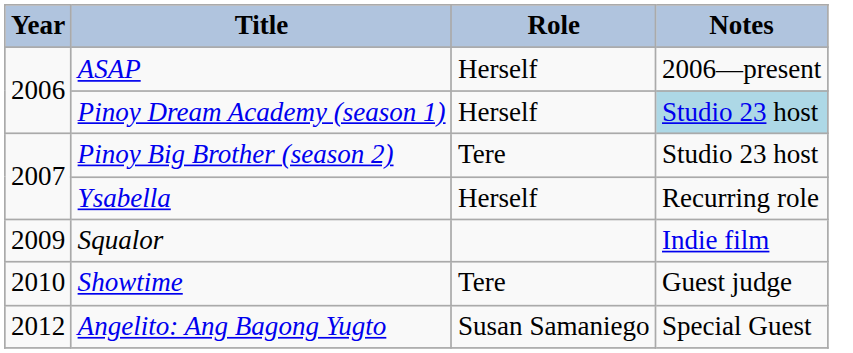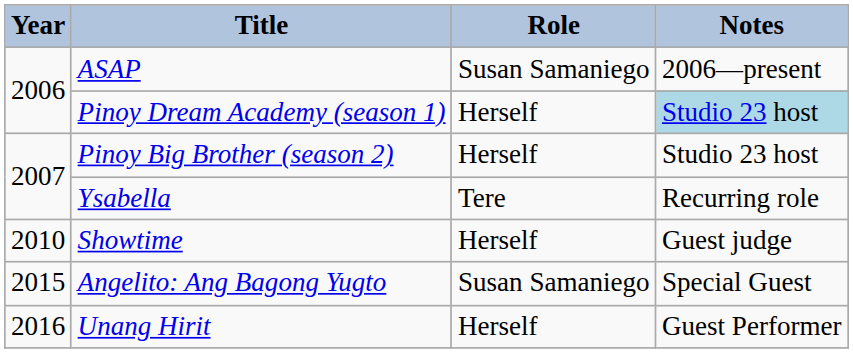 <table class="wikitable">
 <tr>
 <th style="background:#B0C4DE;">Year</th>
 <th style="background:#B0C4DE;">Title</th>
 <th style="background:#B0C4DE;">Role</th>
 <th style="background:#B0C4DE;">Notes</th>
 </tr>
 <tr>
 <td rowspan="2">2006</td>
 <td><em><a href='#'>ASAP</a></em></td>
-<td>Herself</td>
+<td>Susan Samaniego</td>
 <td>2006—present</td>
 </tr>
 <tr>
 <td><em><a href='#'>Pinoy Dream Academy (season 1)</a></em></td>
 <td>Herself</td>
 <td style="background: lightblue;"><a href='#'>Studio 23</a> host</td>
 </tr>
 <tr>
 <td rowspan="2">2007</td>
 <td><em><a href='#'>Pinoy Big Brother (season 2)</a></em></td>
-<td>Tere</td>
+<td>Herself</td>
 <td>Studio 23 host</td>
 </tr>
 <tr>
 <td><em><a href='#'>Ysabella</a></em></td>
-<td>Herself</td>
+<td>Tere</td>
 <td>Recurring role</td>
-</tr>
-<tr>
-<td>2009</td>
-<td><em>Squalor</em></td>
-<td></td>
-<td><a href='#'>Indie film</a></td>
 </tr>
 <tr>
 <td>2010</td>
 <td><em><a href='#'>Showtime</a></em></td>
-<td>Tere</td>
+<td>Herself</td>
 <td>Guest judge</td>
 </tr>
 <tr>
-<td>2012</td>
+<td>2015</td>
 <td><em><a href='#'>Angelito: Ang Bagong Yugto</a></em></td>
 <td>Susan Samaniego</td>
 <td>Special Guest</td>
 </tr>
+<tr>
+<td>2016</td>
+<td><em><a href='#'>Unang Hirit</a></em></td>
+<td>Herself</td>
+<td>Guest Performer</td>
+</tr>
 </table>
